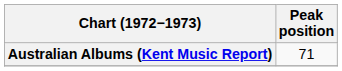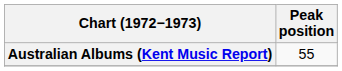 <table class="wikitable sortable plainrowheaders" style="text-align:center">
 <tr>
 <th scope="col">Chart (1972−1973)</th>
 <th scope="col">Peak<br>position</th>
 </tr>
 <tr>
 <th scope="row">Australian Albums (<a href='#'>Kent Music Report</a>)</th>
-<td align="center">71</td>
+<td align="center">55</td>
 </tr>
 <tr>
 </tr>
 <tr>
 </tr>
 </table>
